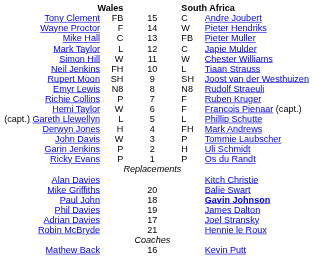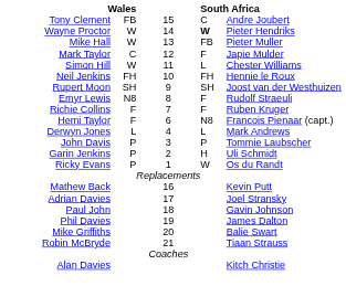 <table width="100%" style="font-size: 90%; " cellspacing="0" cellpadding="0" align=center>
 <tr>
 <td width=41%; text-align=right></td>
 <td width=3%; text-align:right></td>
 <td width=4%; text-align:center></td>
 <td width=3%; text-align:left></td>
 <td width=49%; text-align:left></td>
 </tr>
 <tr>
 <td colspan=2; align=right><strong>Wales</strong></td>
 <td></td>
 <td colspan=2;><strong>South Africa</strong></td>
 </tr>
 <tr>
 <td align=right><a href='#'>Tony Clement</a></td>
 <td align=right>FB</td>
 <td align=center>15</td>
 <td>C</td>
 <td><a href='#'>Andre Joubert</a></td>
 </tr>
 <tr>
 <td align=right><a href='#'>Wayne Proctor</a></td>
-<td align=right>F</td>
+<td align=right>W</td>
 <td align=center>14</td>
-<td>W</td>
+<td><strong>W</strong></td>
 <td><a href='#'>Pieter Hendriks</a></td>
 </tr>
 <tr>
 <td align=right><a href='#'>Mike Hall</a></td>
-<td align=right>C</td>
+<td align=right>W</td>
 <td align=center>13</td>
 <td>FB</td>
 <td><a href='#'>Pieter Muller</a></td>
 </tr>
 <tr>
 <td align=right><a href='#'>Mark Taylor</a></td>
-<td align=right>L</td>
+<td align=right>C</td>
 <td align=center>12</td>
-<td>C</td>
+<td>F</td>
 <td><a href='#'>Japie Mulder</a></td>
 </tr>
 <tr>
 <td align=right><a href='#'>Simon Hill</a></td>
 <td align=right>W</td>
 <td align=center>11</td>
-<td>W</td>
+<td>L</td>
 <td><a href='#'>Chester Williams</a></td>
 </tr>
 <tr>
 <td align=right><a href='#'>Neil Jenkins</a></td>
 <td align=right>FH</td>
 <td align=center>10</td>
-<td>L</td>
-<td><a href='#'>Tiaan Strauss</a></td>
+<td>FH</td>
+<td><a href='#'>Hennie le Roux</a></td>
 </tr>
 <tr>
 <td align=right><a href='#'>Rupert Moon</a></td>
 <td align=right>SH</td>
 <td align=center>9</td>
 <td>SH</td>
 <td><a href='#'>Joost van der Westhuizen</a></td>
 </tr>
 <tr>
 <td align=right><a href='#'>Emyr Lewis</a></td>
 <td align=right>N8</td>
 <td align=center>8</td>
-<td>N8</td>
+<td>F</td>
 <td><a href='#'>Rudolf Straeuli</a></td>
 </tr>
 <tr>
 <td align=right><a href='#'>Richie Collins</a></td>
-<td align=right>P</td>
+<td align=right>F</td>
 <td align=center>7</td>
 <td>F</td>
 <td><a href='#'>Ruben Kruger</a></td>
 </tr>
 <tr>
 <td align=right><a href='#'>Hemi Taylor</a></td>
-<td align=right>W</td>
+<td align=right>F</td>
 <td align=center>6</td>
-<td>F</td>
+<td>N8</td>
 <td><a href='#'>Francois Pienaar</a> (capt.)</td>
 </tr>
 <tr>
-<td align=right>(capt.) <a href='#'>Gareth Llewellyn</a></td>
+<td align=right><a href='#'>Derwyn Jones</a></td>
 <td align=right>L</td>
-<td align=center>5</td>
+<td align=center>4</td>
 <td>L</td>
-<td><a href='#'>Phillip Schutte</a></td>
-</tr>
-<tr>
-<td align=right><a href='#'>Derwyn Jones</a></td>
-<td align=right>H</td>
-<td align=center>4</td>
-<td>FH</td>
 <td><a href='#'>Mark Andrews</a></td>
 </tr>
 <tr>
 <td align=right><a href='#'>John Davis</a></td>
-<td align=right>W</td>
+<td align=right>P</td>
 <td align=center>3</td>
 <td>P</td>
 <td><a href='#'>Tommie Laubscher</a></td>
 </tr>
 <tr>
 <td align=right> <a href='#'>Garin Jenkins</a></td>
 <td align=right>P</td>
 <td align=center>2</td>
 <td>H</td>
 <td><a href='#'>Uli Schmidt</a></td>
 </tr>
 <tr>
 <td align=right><a href='#'>Ricky Evans</a></td>
 <td align=right>P</td>
 <td align=center>1</td>
-<td>P</td>
+<td>W</td>
 <td><a href='#'>Os du Randt</a></td>
 </tr>
 <tr>
 <td></td>
 <td></td>
 <td align=center><em>Replacements</em></td>
 <td></td>
 <td></td>
 </tr>
 <tr>
-<td align=right><a href='#'>Alan Davies</a></td>
+<td align=right><a href='#'>Mathew Back</a></td>
+<td align=right></td>
+<td align=center>16</td>
 <td></td>
+<td><a href='#'>Kevin Putt</a></td>
+</tr>
+<tr>
+<td align=right><a href='#'>Adrian Davies</a></td>
+<td align=right></td>
+<td align=center>17</td>
 <td></td>
+<td><a href='#'>Joel Stransky</a></td>
+</tr>
+<tr>
+<td align=right><a href='#'>Paul John</a></td>
+<td align=right></td>
+<td align=center>18</td>
 <td></td>
-<td><a href='#'>Kitch Christie</a></td>
+<td><a href='#'>Gavin Johnson</a></td>
+</tr>
+<tr>
+<td align=right><a href='#'>Phil Davies</a></td>
+<td align=right></td>
+<td align=center>19</td>
+<td></td>
+<td><a href='#'>James Dalton</a></td>
 </tr>
 <tr>
 <td align=right><a href='#'>Mike Griffiths</a></td>
 <td align=right></td>
 <td align=center>20</td>
 <td></td>
 <td><a href='#'>Balie Swart</a></td>
 </tr>
 <tr>
-<td align=right><a href='#'>Paul John</a></td>
-<td align=right></td>
-<td align=center>18</td>
-<td></td>
-<td><strong><a href='#'>Gavin Johnson</a></strong></td>
-</tr>
-<tr>
-<td align=right><a href='#'>Phil Davies</a></td>
-<td align=right></td>
-<td align=center>19</td>
-<td></td>
-<td><a href='#'>James Dalton</a></td>
-</tr>
-<tr>
-<td align=right><a href='#'>Adrian Davies</a></td>
-<td align=right></td>
-<td align=center>17</td>
-<td></td>
-<td><a href='#'>Joel Stransky</a></td>
-</tr>
-<tr>
 <td align=right> <a href='#'>Robin McBryde</a></td>
 <td align=right></td>
 <td align=center>21</td>
 <td></td>
-<td><a href='#'>Hennie le Roux</a></td>
+<td><a href='#'>Tiaan Strauss</a></td>
 </tr>
 <tr>
 <td></td>
 <td></td>
 <td align=center><em>Coaches</em></td>
 <td></td>
 <td></td>
 </tr>
 <tr>
-<td align=right><a href='#'>Mathew Back</a></td>
-<td align=right></td>
-<td align=center>16</td>
+<td align=right><a href='#'>Alan Davies</a></td>
 <td></td>
-<td><a href='#'>Kevin Putt</a></td>
+<td></td>
+<td></td>
+<td><a href='#'>Kitch Christie</a></td>
 </tr>
 </table>
